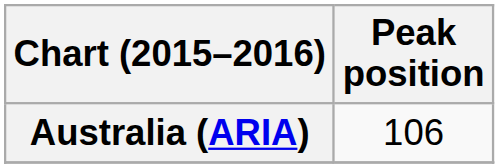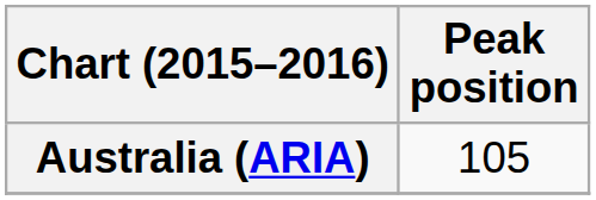 <table class="wikitable sortable plainrowheaders" style="text-align: center;">
 <tr>
 <th>Chart (2015–2016)</th>
 <th>Peak <br> position</th>
 </tr>
 <tr>
 <th scope="row">Australia (<a href='#'>ARIA</a>)</th>
-<td>106</td>
+<td>105</td>
 </tr>
 <tr>
 </tr>
 <tr>
 </tr>
 <tr>
 </tr>
 <tr>
 </tr>
 <tr>
 </tr>
 <tr>
 </tr>
 </table>
